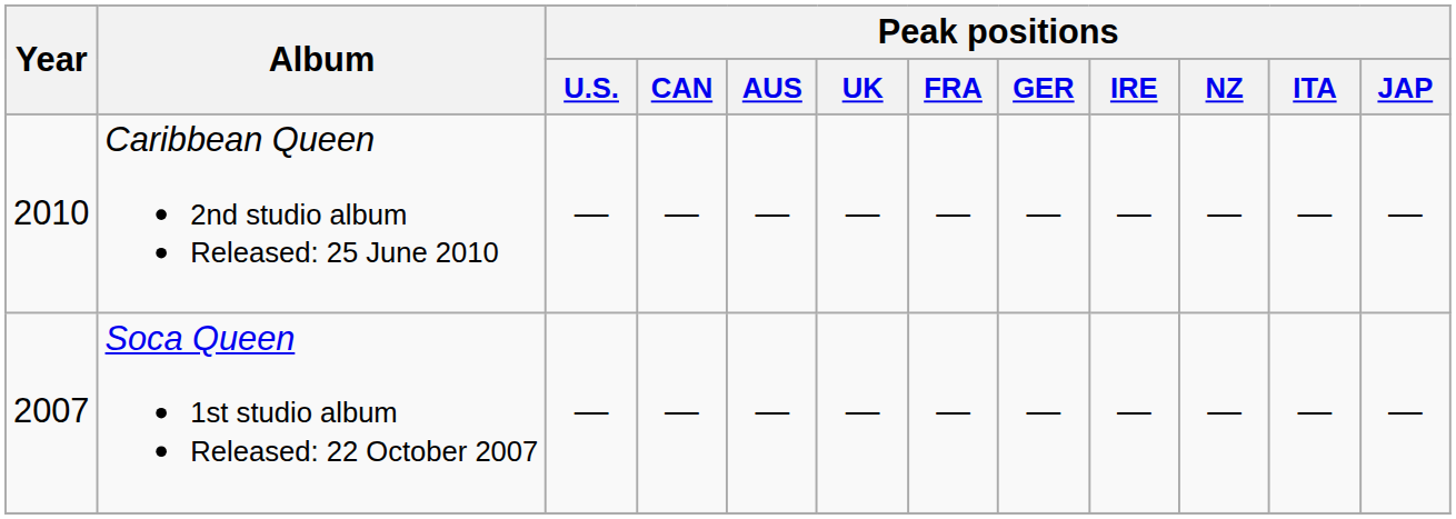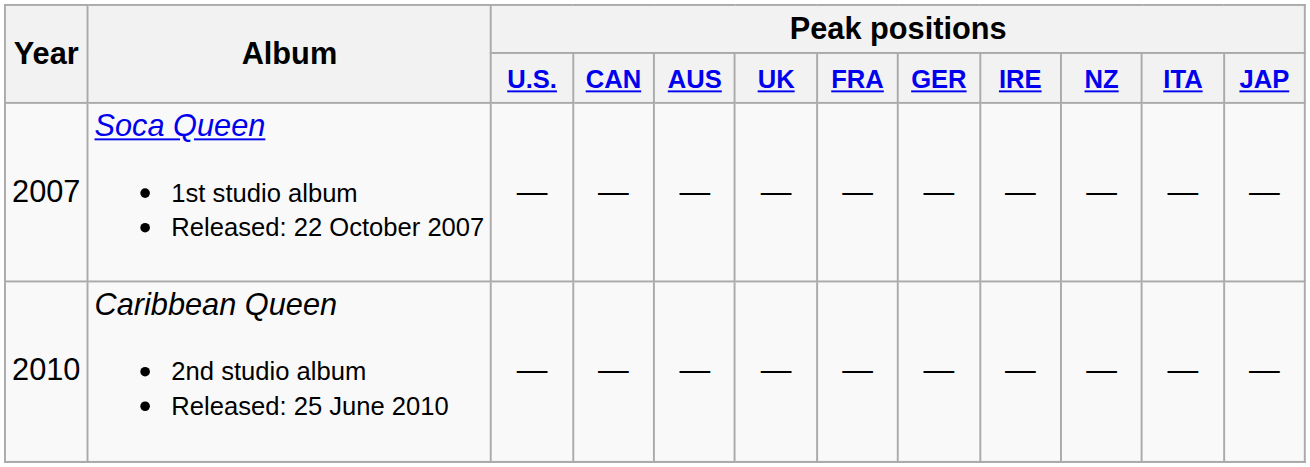 <table class="wikitable">
 <tr>
 <th rowspan="2">Year</th>
 <th rowspan="2">Album</th>
 <th colspan="10">Peak positions</th>
 </tr>
 <tr>
 <th width="35"><small><a href='#'>U.S.</a></small></th>
 <th width="35"><small><a href='#'>CAN</a></small></th>
 <th width="35"><small><a href='#'>AUS</a></small></th>
 <th width="35"><small><a href='#'>UK</a></small></th>
 <th width="35"><small><a href='#'>FRA</a></small></th>
 <th width="35"><small><a href='#'>GER</a></small></th>
 <th width="35"><small><a href='#'>IRE</a></small></th>
 <th width="35"><small><a href='#'>NZ</a></small></th>
 <th width="35"><small><a href='#'>ITA</a></small></th>
 <th width="35"><small><a href='#'>JAP</a></small></th>
 </tr>
 <tr>
+<td align="center">2007</td>
+<td align="left"><em><a href='#'>Soca Queen</a></em><br><ul><li><small>1st studio album</small></li><li><small>Released: 22 October 2007</small></li></ul></td>
+<td align="center">—</td>
+<td align="center">—</td>
+<td align="center">—</td>
+<td align="center">—</td>
+<td align="center">—</td>
+<td align="center">—</td>
+<td align="center">—</td>
+<td align="center">—</td>
+<td align="center">—</td>
+<td align="center">—</td>
+</tr>
+<tr>
 <td align="center">2010</td>
 <td align="left"><em>Caribbean Queen</em><br><ul><li><small>2nd studio album</small></li><li><small>Released: 25 June 2010</small></li></ul></td>
 <td align="center">—</td>
 <td align="center">—</td>
 <td align="center">—</td>
 <td align="center">—</td>
 <td align="center">—</td>
 <td align="center">—</td>
 <td align="center">—</td>
 <td align="center">—</td>
 <td align="center">—</td>
 <td align="center">—</td>
 </tr>
 <tr>
-<td align="center">2007</td>
-<td align="left"><em><a href='#'>Soca Queen</a></em><br><ul><li><small>1st studio album</small></li><li><small>Released: 22 October 2007</small></li></ul></td>
-<td align="center">—</td>
-<td align="center">—</td>
-<td align="center">—</td>
-<td align="center">—</td>
-<td align="center">—</td>
-<td align="center">—</td>
-<td align="center">—</td>
-<td align="center">—</td>
-<td align="center">—</td>
-<td align="center">—</td>
-</tr>
-<tr>
 </tr>
 </table>
